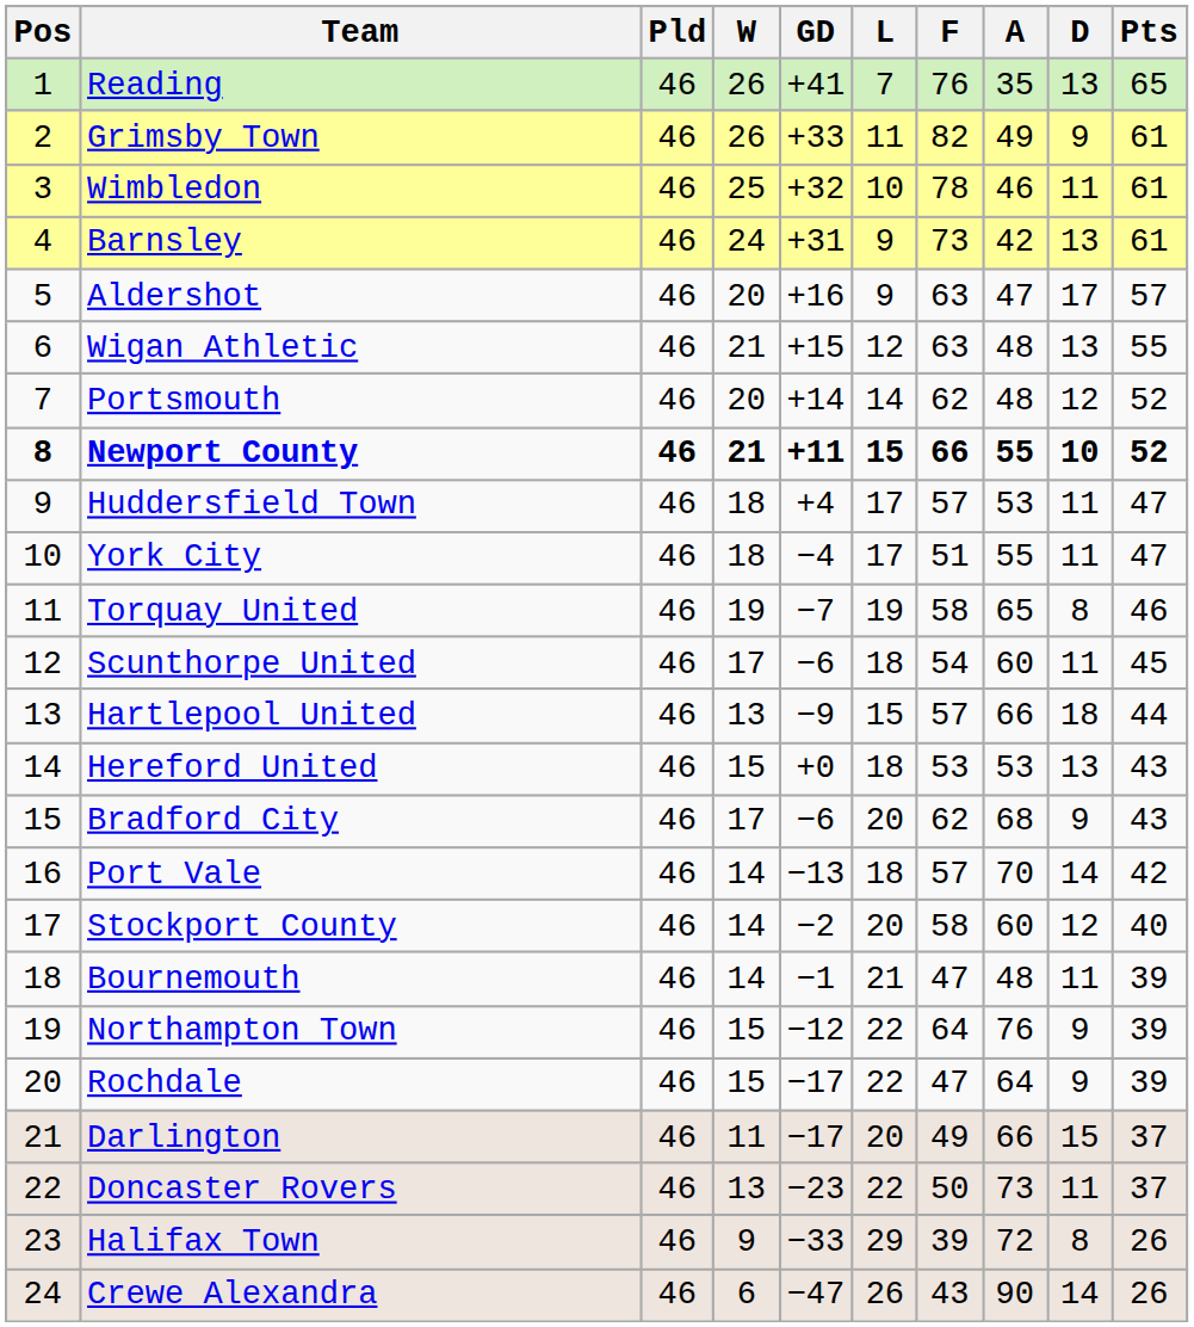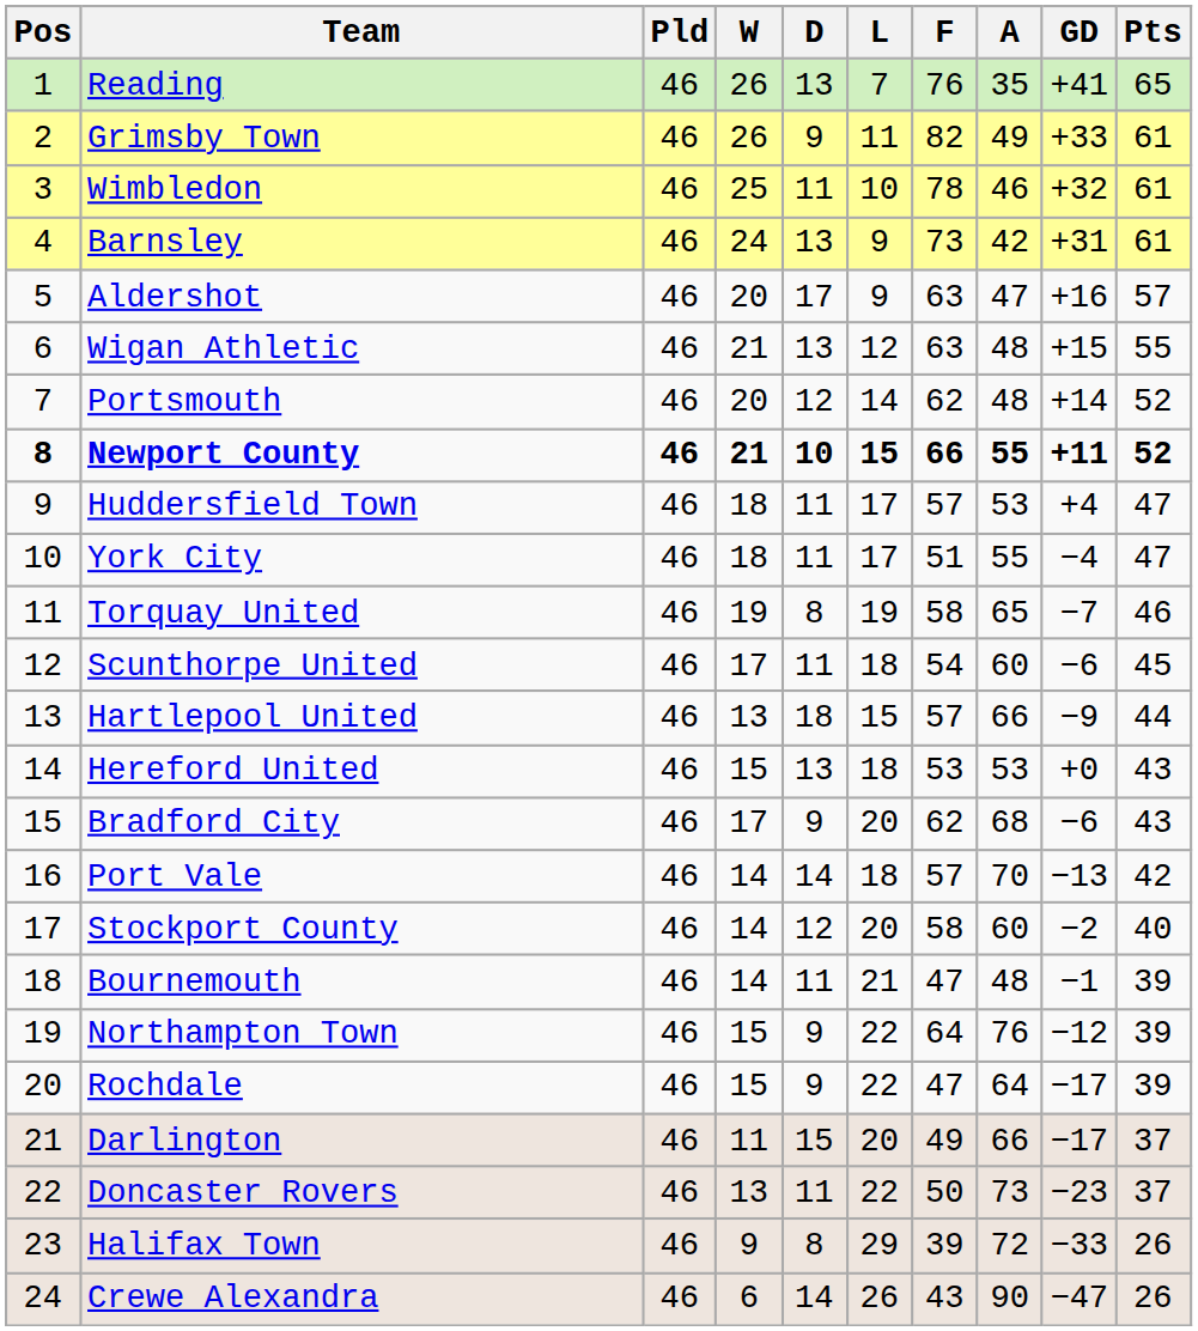 <table class="wikitable" style="text-align:center">
 <tr>
 <th width=20>Pos</th>
 <th width=220>Team</th>
 <th width=20>Pld</th>
 <th width=20>W</th>
-<th width=20>GD</th>
+<th width=20>D</th>
 <th width=20>L</th>
 <th width=20>F</th>
 <th width=20>A</th>
-<th width=20>D</th>
+<th width=20>GD</th>
 <th width=20>Pts</th>
 </tr>
 <tr bgcolor="#D0F0C0">
 <td>1</td>
 <td align="left"><a href='#'>Reading</a></td>
 <td>46</td>
 <td>26</td>
-<td>+41</td>
+<td>13</td>
 <td>7</td>
 <td>76</td>
 <td>35</td>
-<td>13</td>
+<td>+41</td>
 <td>65</td>
 </tr>
 <tr style="background:#FFFF99;">
 <td>2</td>
 <td align="left"><a href='#'>Grimsby Town</a></td>
 <td>46</td>
 <td>26</td>
-<td>+33</td>
+<td>9</td>
 <td>11</td>
 <td>82</td>
 <td>49</td>
-<td>9</td>
+<td>+33</td>
 <td>61</td>
 </tr>
 <tr style="background:#FFFF99;">
 <td>3</td>
 <td align="left"><a href='#'>Wimbledon</a></td>
 <td>46</td>
 <td>25</td>
-<td>+32</td>
+<td>11</td>
 <td>10</td>
 <td>78</td>
 <td>46</td>
-<td>11</td>
+<td>+32</td>
 <td>61</td>
 </tr>
 <tr style="background:#FFFF99;">
 <td>4</td>
 <td align="left"><a href='#'>Barnsley</a></td>
 <td>46</td>
 <td>24</td>
-<td>+31</td>
+<td>13</td>
 <td>9</td>
 <td>73</td>
 <td>42</td>
-<td>13</td>
+<td>+31</td>
 <td>61</td>
 </tr>
 <tr>
 <td>5</td>
 <td align="left"><a href='#'>Aldershot</a></td>
 <td>46</td>
 <td>20</td>
-<td>+16</td>
+<td>17</td>
 <td>9</td>
 <td>63</td>
 <td>47</td>
-<td>17</td>
+<td>+16</td>
 <td>57</td>
 </tr>
 <tr>
 <td>6</td>
 <td align="left"><a href='#'>Wigan Athletic</a></td>
 <td>46</td>
 <td>21</td>
-<td>+15</td>
+<td>13</td>
 <td>12</td>
 <td>63</td>
 <td>48</td>
-<td>13</td>
+<td>+15</td>
 <td>55</td>
 </tr>
 <tr>
 <td>7</td>
 <td align="left"><a href='#'>Portsmouth</a></td>
 <td>46</td>
 <td>20</td>
-<td>+14</td>
+<td>12</td>
 <td>14</td>
 <td>62</td>
 <td>48</td>
-<td>12</td>
+<td>+14</td>
 <td>52</td>
 </tr>
 <tr>
 <td><strong>8</strong></td>
 <td align="left"><strong><a href='#'>Newport County</a></strong></td>
 <td><strong>46</strong></td>
 <td><strong>21</strong></td>
-<td><strong>+11</strong></td>
+<td><strong>10</strong></td>
 <td><strong>15</strong></td>
 <td><strong>66</strong></td>
 <td><strong>55</strong></td>
-<td><strong>10</strong></td>
+<td><strong>+11</strong></td>
 <td><strong>52</strong></td>
 </tr>
 <tr>
 <td>9</td>
 <td align="left"><a href='#'>Huddersfield Town</a></td>
 <td>46</td>
 <td>18</td>
-<td>+4</td>
+<td>11</td>
 <td>17</td>
 <td>57</td>
 <td>53</td>
-<td>11</td>
+<td>+4</td>
 <td>47</td>
 </tr>
 <tr>
 <td>10</td>
 <td align="left"><a href='#'>York City</a></td>
 <td>46</td>
 <td>18</td>
-<td>−4</td>
+<td>11</td>
 <td>17</td>
 <td>51</td>
 <td>55</td>
-<td>11</td>
+<td>−4</td>
 <td>47</td>
 </tr>
 <tr>
 <td>11</td>
 <td align="left"><a href='#'>Torquay United</a></td>
 <td>46</td>
 <td>19</td>
-<td>−7</td>
+<td>8</td>
 <td>19</td>
 <td>58</td>
 <td>65</td>
-<td>8</td>
+<td>−7</td>
 <td>46</td>
 </tr>
 <tr>
 <td>12</td>
 <td align="left"><a href='#'>Scunthorpe United</a></td>
 <td>46</td>
 <td>17</td>
-<td>−6</td>
+<td>11</td>
 <td>18</td>
 <td>54</td>
 <td>60</td>
-<td>11</td>
+<td>−6</td>
 <td>45</td>
 </tr>
 <tr>
 <td>13</td>
 <td align="left"><a href='#'>Hartlepool United</a></td>
 <td>46</td>
 <td>13</td>
-<td>−9</td>
+<td>18</td>
 <td>15</td>
 <td>57</td>
 <td>66</td>
-<td>18</td>
+<td>−9</td>
 <td>44</td>
 </tr>
 <tr>
 <td>14</td>
 <td align="left"><a href='#'>Hereford United</a></td>
 <td>46</td>
 <td>15</td>
-<td>+0</td>
+<td>13</td>
 <td>18</td>
 <td>53</td>
 <td>53</td>
-<td>13</td>
+<td>+0</td>
 <td>43</td>
 </tr>
 <tr>
 <td>15</td>
 <td align="left"><a href='#'>Bradford City</a></td>
 <td>46</td>
 <td>17</td>
-<td>−6</td>
+<td>9</td>
 <td>20</td>
 <td>62</td>
 <td>68</td>
-<td>9</td>
+<td>−6</td>
 <td>43</td>
 </tr>
 <tr>
 <td>16</td>
 <td align="left"><a href='#'>Port Vale</a></td>
 <td>46</td>
 <td>14</td>
-<td>−13</td>
+<td>14</td>
 <td>18</td>
 <td>57</td>
 <td>70</td>
-<td>14</td>
+<td>−13</td>
 <td>42</td>
 </tr>
 <tr>
 <td>17</td>
 <td align="left"><a href='#'>Stockport County</a></td>
 <td>46</td>
 <td>14</td>
-<td>−2</td>
+<td>12</td>
 <td>20</td>
 <td>58</td>
 <td>60</td>
-<td>12</td>
+<td>−2</td>
 <td>40</td>
 </tr>
 <tr>
 <td>18</td>
 <td align="left"><a href='#'>Bournemouth</a></td>
 <td>46</td>
 <td>14</td>
-<td>−1</td>
+<td>11</td>
 <td>21</td>
 <td>47</td>
 <td>48</td>
-<td>11</td>
+<td>−1</td>
 <td>39</td>
 </tr>
 <tr>
 <td>19</td>
 <td align="left"><a href='#'>Northampton Town</a></td>
 <td>46</td>
 <td>15</td>
-<td>−12</td>
+<td>9</td>
 <td>22</td>
 <td>64</td>
 <td>76</td>
-<td>9</td>
+<td>−12</td>
 <td>39</td>
 </tr>
 <tr>
 <td>20</td>
 <td align="left"><a href='#'>Rochdale</a></td>
 <td>46</td>
 <td>15</td>
-<td>−17</td>
+<td>9</td>
 <td>22</td>
 <td>47</td>
 <td>64</td>
-<td>9</td>
+<td>−17</td>
 <td>39</td>
 </tr>
 <tr style="background:#eee5de;">
 <td>21</td>
 <td align="left"><a href='#'>Darlington</a></td>
 <td>46</td>
 <td>11</td>
-<td>−17</td>
+<td>15</td>
 <td>20</td>
 <td>49</td>
 <td>66</td>
-<td>15</td>
+<td>−17</td>
 <td>37</td>
 </tr>
 <tr style="background:#eee5de;">
 <td>22</td>
 <td align="left"><a href='#'>Doncaster Rovers</a></td>
 <td>46</td>
 <td>13</td>
-<td>−23</td>
+<td>11</td>
 <td>22</td>
 <td>50</td>
 <td>73</td>
-<td>11</td>
+<td>−23</td>
 <td>37</td>
 </tr>
 <tr style="background:#eee5de;">
 <td>23</td>
 <td align="left"><a href='#'>Halifax Town</a></td>
 <td>46</td>
 <td>9</td>
-<td>−33</td>
+<td>8</td>
 <td>29</td>
 <td>39</td>
 <td>72</td>
-<td>8</td>
+<td>−33</td>
 <td>26</td>
 </tr>
 <tr style="background:#eee5de;">
 <td>24</td>
 <td align="left"><a href='#'>Crewe Alexandra</a></td>
 <td>46</td>
 <td>6</td>
-<td>−47</td>
+<td>14</td>
 <td>26</td>
 <td>43</td>
 <td>90</td>
-<td>14</td>
+<td>−47</td>
 <td>26</td>
 </tr>
 </table>
